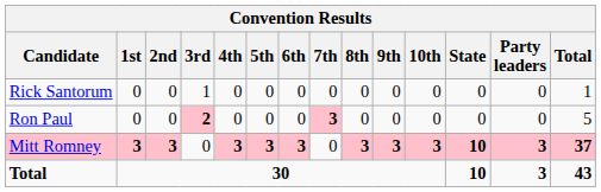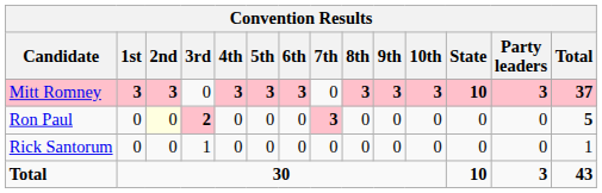 <table class=wikitable>
 <tr>
 <th colspan=14>Convention Results</th>
 </tr>
 <tr>
 <th>Candidate</th>
 <th>1st</th>
 <th>2nd</th>
 <th>3rd</th>
 <th>4th</th>
 <th>5th</th>
 <th>6th</th>
 <th>7th</th>
 <th>8th</th>
 <th>9th</th>
 <th>10th</th>
 <th>State</th>
 <th>Party<br>leaders</th>
 <th>Total</th>
 </tr>
 <tr style="text-align:right;">
+<td align="left" bgcolor="pink"><a href='#'>Mitt Romney</a></td>
+<td bgcolor="pink"><strong>3</strong></td>
+<td bgcolor="pink"><strong>3</strong></td>
+<td>0</td>
+<td bgcolor="pink"><strong>3</strong></td>
+<td bgcolor="pink"><strong>3</strong></td>
+<td bgcolor="pink"><strong>3</strong></td>
+<td>0</td>
+<td bgcolor="pink"><strong>3</strong></td>
+<td bgcolor="pink"><strong>3</strong></td>
+<td bgcolor="pink"><strong>3</strong></td>
+<td bgcolor="pink"><strong>10</strong></td>
+<td bgcolor="pink"><strong>3</strong></td>
+<td bgcolor="pink"><strong>37</strong></td>
+</tr>
+<tr style="text-align:right;">
+<td align="left"><a href='#'>Ron Paul</a></td>
+<td>0</td>
+<td style="background: lightyellow;">0</td>
+<td bgcolor="pink"><strong>2</strong></td>
+<td>0</td>
+<td>0</td>
+<td>0</td>
+<td bgcolor="pink"><strong>3</strong></td>
+<td>0</td>
+<td>0</td>
+<td>0</td>
+<td>0</td>
+<td>0</td>
+<td><strong>5</strong></td>
+</tr>
+<tr style="text-align:right;">
 <td align="left"><a href='#'>Rick Santorum</a></td>
 <td>0</td>
 <td>0</td>
 <td>1</td>
 <td>0</td>
 <td>0</td>
 <td>0</td>
 <td>0</td>
 <td>0</td>
 <td>0</td>
 <td>0</td>
 <td>0</td>
 <td>0</td>
 <td>1</td>
 </tr>
-<tr style="text-align:right;">
-<td align="left"><a href='#'>Ron Paul</a></td>
-<td>0</td>
-<td>0</td>
-<td bgcolor="pink"><strong>2</strong></td>
-<td>0</td>
-<td>0</td>
-<td>0</td>
-<td bgcolor="pink"><strong>3</strong></td>
-<td>0</td>
-<td>0</td>
-<td>0</td>
-<td>0</td>
-<td>0</td>
-<td>5</td>
-</tr>
-<tr style="text-align:right;">
-<td align="left" bgcolor="pink"><a href='#'>Mitt Romney</a></td>
-<td bgcolor="pink"><strong>3</strong></td>
-<td bgcolor="pink"><strong>3</strong></td>
-<td>0</td>
-<td bgcolor="pink"><strong>3</strong></td>
-<td bgcolor="pink"><strong>3</strong></td>
-<td bgcolor="pink"><strong>3</strong></td>
-<td>0</td>
-<td bgcolor="pink"><strong>3</strong></td>
-<td bgcolor="pink"><strong>3</strong></td>
-<td bgcolor="pink"><strong>3</strong></td>
-<td bgcolor="pink"><strong>10</strong></td>
-<td bgcolor="pink"><strong>3</strong></td>
-<td bgcolor="pink"><strong>37</strong></td>
-</tr>
 <tr>
 <td><strong>Total</strong></td>
 <td colspan=10 align=center><strong>30</strong></td>
 <td align=right><strong>10</strong></td>
 <td align=right><strong>3</strong></td>
 <td align=right><strong>43</strong></td>
 </tr>
 </table>
